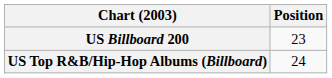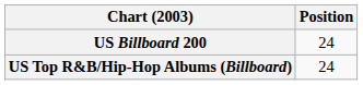 <table class="wikitable sortable plainrowheaders">
 <tr>
 <th>Chart (2003)</th>
 <th>Position</th>
 </tr>
 <tr>
 <th scope="row">US <em>Billboard</em> 200</th>
-<td style="text-align:center;">23</td>
+<td style="text-align:center;">24</td>
 </tr>
 <tr>
 <th scope="row">US Top R&B/Hip-Hop Albums (<em>Billboard</em>)</th>
 <td style="text-align:center;">24</td>
 </tr>
 </table>
